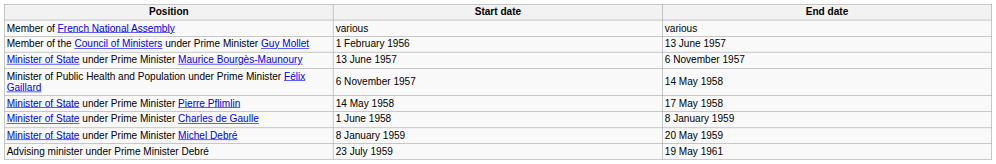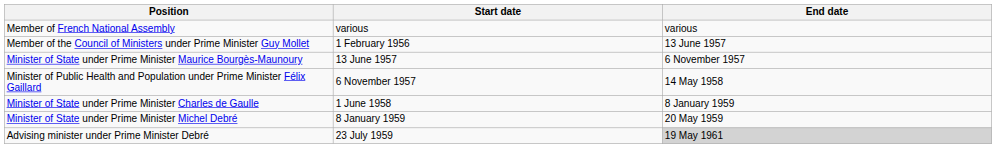 <table class="wikitable">
 <tr>
 <th width=31%>Position</th>
 <th width=31%>Start date</th>
 <th width=31%>End date</th>
 </tr>
 <tr>
 <td>Member of <a href='#'>French National Assembly</a></td>
 <td>various</td>
 <td>various</td>
 </tr>
 <tr>
 <td>Member of the <a href='#'>Council of Ministers</a> under Prime Minister <a href='#'>Guy Mollet</a></td>
 <td>1 February 1956</td>
 <td>13 June 1957</td>
 </tr>
 <tr>
 <td><a href='#'>Minister of State</a> under Prime Minister <a href='#'>Maurice Bourgès-Maunoury</a></td>
 <td>13 June 1957</td>
 <td>6 November 1957</td>
 </tr>
 <tr>
 <td>Minister of Public Health and Population under Prime Minister <a href='#'>Félix Gaillard</a></td>
 <td>6 November 1957</td>
 <td>14 May 1958</td>
 </tr>
 <tr>
-<td><a href='#'>Minister of State</a> under Prime Minister <a href='#'>Pierre Pflimlin</a></td>
-<td>14 May 1958</td>
-<td>17 May 1958</td>
-</tr>
-<tr>
 <td><a href='#'>Minister of State</a> under Prime Minister <a href='#'>Charles de Gaulle</a></td>
 <td>1 June 1958</td>
 <td>8 January 1959</td>
 </tr>
 <tr>
 <td><a href='#'>Minister of State</a> under Prime Minister <a href='#'>Michel Debré</a></td>
 <td>8 January 1959</td>
 <td>20 May 1959</td>
 </tr>
 <tr>
 <td>Advising minister under Prime Minister Debré</td>
 <td>23 July 1959</td>
-<td>19 May 1961</td>
+<td style="background: lightgrey;">19 May 1961</td>
 </tr>
 </table>
